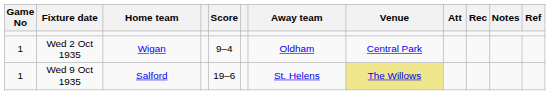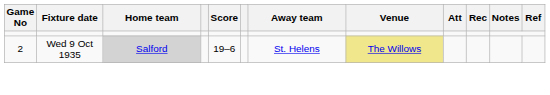 <table class="wikitable" style="text-align:center;">
 <tr>
 <th width=20 abbr="No">Game No</th>
 <th width=100 abbr="Date">Fixture date</th>
 <th width=150 abbr="Home team">Home team</th>
 <th width=5 abbr="space"></th>
 <th width=20 abbr="Score">Score</th>
 <th width=5 abbr="space"></th>
 <th width=150 abbr="Away team">Away team</th>
 <th width=150 abbr="Venue">Venue</th>
 <th width=30 abbr="Att">Att</th>
 <th width=30 abbr="Rec">Rec</th>
 <th width=20 abbr="Notes">Notes</th>
 <th width=30 abbr="Ref">Ref</th>
 </tr>
 <tr>
 <td></td>
 <td></td>
 <td></td>
 <td></td>
 <td></td>
 <td></td>
 <td></td>
 <td></td>
 <td></td>
 <td></td>
 </tr>
 <tr>
-<td>1</td>
-<td>Wed 2 Oct 1935</td>
-<td><a href='#'>Wigan</a></td>
-<td></td>
-<td>9–4</td>
-<td></td>
-<td><a href='#'>Oldham</a></td>
-<td><a href='#'>Central Park</a></td>
-<td></td>
-<td></td>
-<td></td>
-<td></td>
-</tr>
-<tr>
-<td>1</td>
+<td>2</td>
 <td>Wed 9 Oct 1935</td>
-<td><a href='#'>Salford</a></td>
+<td style="background: lightgrey;"><a href='#'>Salford</a></td>
 <td></td>
 <td>19–6</td>
 <td></td>
 <td><a href='#'>St. Helens</a></td>
 <td style="background: khaki;"><a href='#'>The Willows</a></td>
 <td></td>
 <td></td>
 <td></td>
 <td></td>
 </tr>
 </table>
